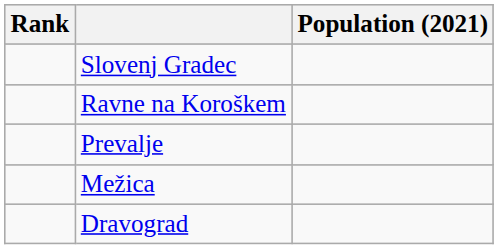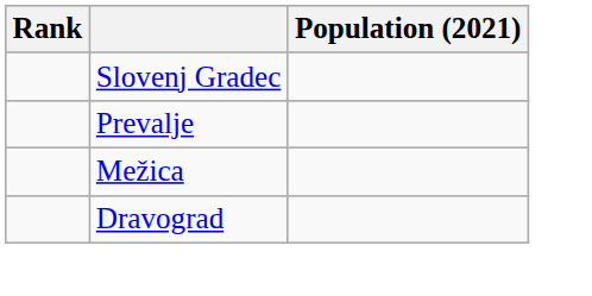 <table class="wikitable">
 <tr>
 <th>Rank</th>
 <th></th>
 <th>Population (2021)</th>
 </tr>
 <tr>
 <td></td>
 <td> <a href='#'>Slovenj Gradec</a></td>
-<td></td>
-</tr>
-<tr>
-<td></td>
-<td> <a href='#'>Ravne na Koroškem</a></td>
 <td></td>
 </tr>
 <tr>
 <td></td>
 <td> <a href='#'>Prevalje</a></td>
 <td></td>
 </tr>
 <tr>
 <td></td>
 <td> <a href='#'>Mežica</a></td>
 <td></td>
 </tr>
 <tr>
 <td></td>
 <td> <a href='#'>Dravograd</a></td>
 <td></td>
 </tr>
 </table>
